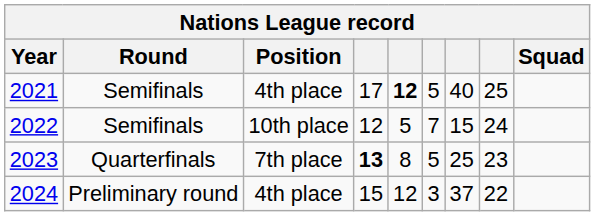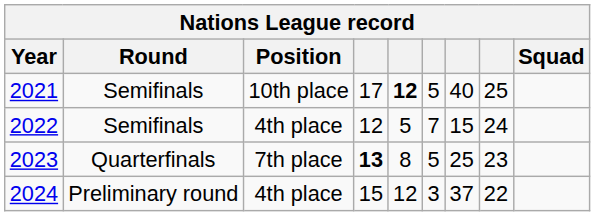 <table class="wikitable" style="text-align:center; font-size:95%">
 <tr>
 <th colspan=9>Nations League record</th>
 </tr>
 <tr>
 <th>Year</th>
 <th>Round</th>
 <th>Position</th>
 <th></th>
 <th></th>
 <th></th>
 <th></th>
 <th></th>
 <th>Squad</th>
 </tr>
 <tr>
 <td><a href='#'>2021</a></td>
 <td>Semifinals</td>
-<td>4th place</td>
+<td>10th place</td>
 <td>17</td>
 <td><strong>12</strong></td>
 <td>5</td>
 <td>40</td>
 <td>25</td>
 <td></td>
 </tr>
 <tr>
 <td><a href='#'>2022</a></td>
 <td>Semifinals</td>
-<td>10th place</td>
+<td>4th place</td>
 <td>12</td>
 <td>5</td>
 <td>7</td>
 <td>15</td>
 <td>24</td>
 <td></td>
 </tr>
 <tr>
 <td><a href='#'>2023</a></td>
 <td>Quarterfinals</td>
 <td>7th place</td>
 <td><strong>13</strong></td>
 <td>8</td>
 <td>5</td>
 <td>25</td>
 <td>23</td>
 <td></td>
 </tr>
 <tr>
 <td><a href='#'>2024</a></td>
 <td>Preliminary round</td>
 <td>4th place</td>
 <td>15</td>
 <td>12</td>
 <td>3</td>
 <td>37</td>
 <td>22</td>
 <td></td>
 </tr>
 </table>
